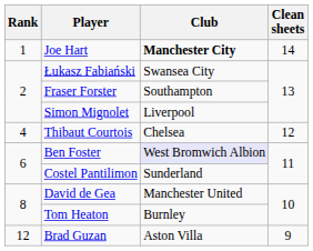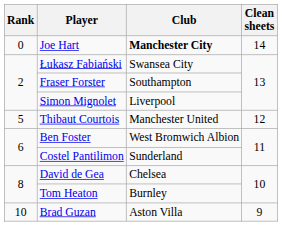 <table class="wikitable" style="text-align:center">
 <tr>
 <th>Rank</th>
 <th>Player</th>
 <th>Club</th>
 <th>Clean <br> sheets</th>
 </tr>
 <tr>
-<td rowspan="1">1</td>
+<td rowspan="1">0</td>
 <td align="left"> <a href='#'>Joe Hart</a></td>
 <td align="left"><strong>Manchester City</strong></td>
 <td rowspan="1">14</td>
 </tr>
 <tr>
 <td rowspan="3">2</td>
 <td align="left"> <a href='#'>Łukasz Fabiański</a></td>
 <td align="left">Swansea City</td>
 <td rowspan="3">13</td>
 </tr>
 <tr>
 <td align="left"> <a href='#'>Fraser Forster</a></td>
 <td align="left">Southampton</td>
 </tr>
 <tr>
 <td align="left"> <a href='#'>Simon Mignolet</a></td>
 <td align="left">Liverpool</td>
 </tr>
 <tr>
-<td>4</td>
+<td>5</td>
 <td align="left"> <a href='#'>Thibaut Courtois</a></td>
-<td align="left">Chelsea</td>
+<td align="left">Manchester United</td>
 <td>12</td>
 </tr>
 <tr>
 <td rowspan="2">6</td>
 <td align="left"> <a href='#'>Ben Foster</a></td>
-<td align="left" style="background: lavender;">West Bromwich Albion</td>
+<td align="left">West Bromwich Albion</td>
 <td rowspan="2">11</td>
 </tr>
 <tr>
 <td align="left"> <a href='#'>Costel Pantilimon</a></td>
 <td align="left">Sunderland</td>
 </tr>
 <tr>
 <td rowspan="2">8</td>
 <td align="left"> <a href='#'>David de Gea</a></td>
-<td align="left">Manchester United</td>
+<td align="left">Chelsea</td>
 <td rowspan="2">10</td>
 </tr>
 <tr>
 <td align="left"> <a href='#'>Tom Heaton</a></td>
 <td align="left">Burnley</td>
 </tr>
 <tr>
-<td>12</td>
+<td>10</td>
 <td align="left"> <a href='#'>Brad Guzan</a></td>
 <td align="left">Aston Villa</td>
 <td>9</td>
 </tr>
 </table>
